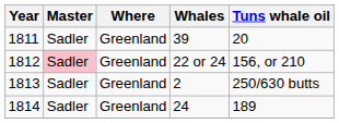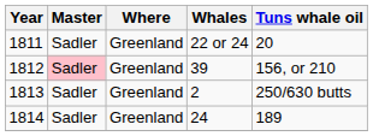 <table class="sortable wikitable">
 <tr>
 <th>Year</th>
 <th>Master</th>
 <th>Where</th>
 <th>Whales</th>
 <th><a href='#'>Tuns</a> whale oil</th>
 </tr>
 <tr>
 <td>1811</td>
 <td>Sadler</td>
 <td>Greenland</td>
-<td>39</td>
+<td>22 or 24</td>
 <td>20</td>
 </tr>
 <tr>
 <td>1812</td>
 <td style="background: pink;">Sadler</td>
 <td>Greenland</td>
-<td>22 or 24</td>
+<td>39</td>
 <td>156, or 210</td>
 </tr>
 <tr>
 <td>1813</td>
 <td>Sadler</td>
 <td>Greenland</td>
 <td>2</td>
 <td>250/630 butts</td>
 </tr>
 <tr>
 <td>1814</td>
 <td>Sadler</td>
 <td>Greenland</td>
 <td>24</td>
 <td>189</td>
 </tr>
 <tr>
 </tr>
 </table>
